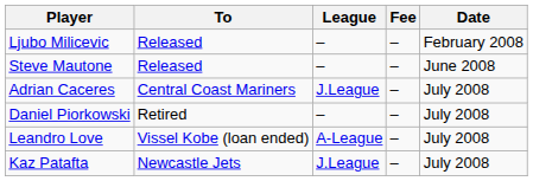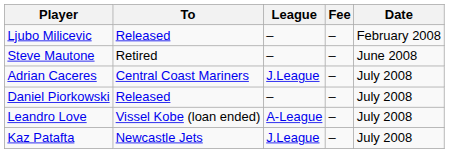 <table class="wikitable">
 <tr>
 <th>Player</th>
 <th>To</th>
 <th>League</th>
 <th>Fee</th>
 <th>Date</th>
 </tr>
 <tr>
 <td> <a href='#'>Ljubo Milicevic</a></td>
 <td><a href='#'>Released</a></td>
 <td> –</td>
 <td>–</td>
 <td>February 2008</td>
 </tr>
 <tr>
 <td> <a href='#'>Steve Mautone</a></td>
-<td><a href='#'>Released</a></td>
+<td>Retired</td>
 <td> –</td>
 <td>–</td>
 <td>June 2008</td>
 </tr>
 <tr>
 <td> <a href='#'>Adrian Caceres</a></td>
 <td><a href='#'>Central Coast Mariners</a></td>
 <td> <a href='#'>J.League</a></td>
 <td>–</td>
 <td>July 2008</td>
 </tr>
 <tr>
 <td> <a href='#'>Daniel Piorkowski</a></td>
-<td>Retired</td>
+<td><a href='#'>Released</a></td>
 <td> –</td>
 <td>–</td>
 <td>July 2008</td>
 </tr>
 <tr>
 <td> <a href='#'>Leandro Love</a></td>
 <td><a href='#'>Vissel Kobe</a> (loan ended)</td>
 <td> <a href='#'>A-League</a></td>
 <td>–</td>
 <td>July 2008</td>
 </tr>
 <tr>
 <td> <a href='#'>Kaz Patafta</a></td>
 <td><a href='#'>Newcastle Jets</a></td>
 <td> <a href='#'>J.League</a></td>
 <td>–</td>
 <td>July 2008</td>
 </tr>
 </table>
